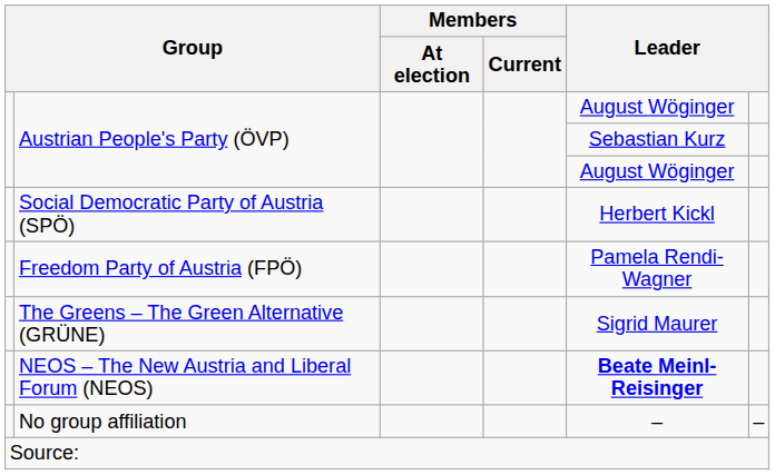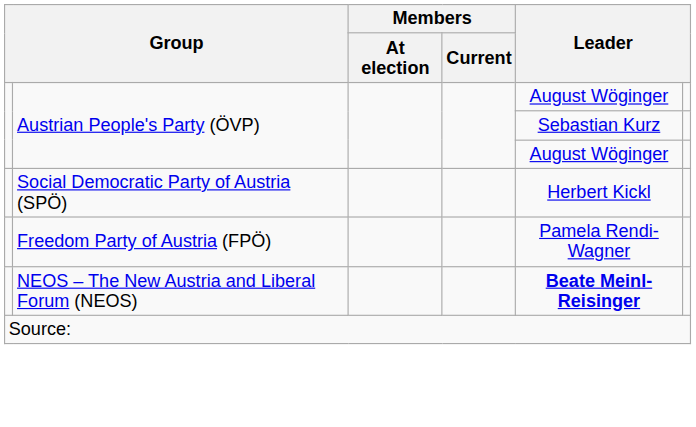 <table class=wikitable style="text-align:center">
 <tr>
 <th rowspan=2 colspan=2>Group</th>
 <th colspan=2>Members</th>
 <th rowspan=2 colspan=2>Leader</th>
 </tr>
 <tr>
 <th>At election</th>
 <th>Current</th>
 </tr>
 <tr>
 <td rowspan=3 bgcolor=></td>
 <td rowspan=3 align=left><a href='#'>Austrian People's Party</a> (ÖVP)</td>
 <td rowspan=3></td>
 <td rowspan=3></td>
 <td><a href='#'>August Wöginger</a></td>
 <td></td>
 </tr>
 <tr>
 <td><a href='#'>Sebastian Kurz</a></td>
 <td></td>
 </tr>
 <tr>
 <td><a href='#'>August Wöginger</a></td>
 <td></td>
 </tr>
 <tr>
 <td bgcolor=></td>
 <td align=left><a href='#'>Social Democratic Party of Austria</a> (SPÖ)</td>
 <td></td>
 <td></td>
 <td><a href='#'>Herbert Kickl</a></td>
 <td></td>
 </tr>
 <tr>
 <td bgcolor=></td>
 <td align=left><a href='#'>Freedom Party of Austria</a> (FPÖ)</td>
 <td></td>
 <td></td>
 <td><a href='#'>Pamela Rendi-Wagner</a></td>
 <td></td>
 </tr>
 <tr>
 <td bgcolor=></td>
-<td align=left><a href='#'>The Greens – The Green Alternative</a> (GRÜNE)</td>
-<td></td>
-<td></td>
-<td><a href='#'>Sigrid Maurer</a></td>
-<td></td>
-</tr>
-<tr>
-<td bgcolor=></td>
 <td align=left><a href='#'>NEOS – The New Austria and Liberal Forum</a> (NEOS)</td>
 <td></td>
 <td></td>
 <td><strong><a href='#'>Beate Meinl-Reisinger</a></strong></td>
 <td></td>
 </tr>
 <tr>
-<td bgcolor=></td>
-<td align=left>No group affiliation</td>
-<td></td>
-<td></td>
-<td>–</td>
-<td>–</td>
-</tr>
-<tr>
 <td align=left colspan=6>Source: </td>
 </tr>
 </table>
